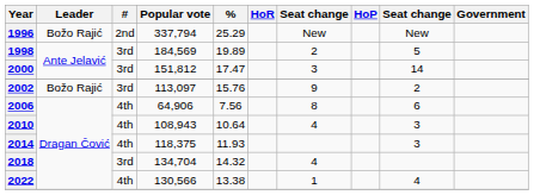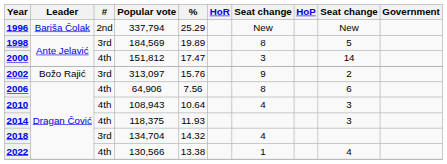 <table class="wikitable" style="text-align: center;">
 <tr>
 <th>Year</th>
 <th>Leader</th>
 <th>#</th>
 <th>Popular vote</th>
 <th>%</th>
 <th><a href='#'>HoR</a></th>
 <th>Seat change</th>
 <th><a href='#'>HoP</a></th>
 <th>Seat change</th>
 <th>Government</th>
 </tr>
 <tr>
 <th><a href='#'>1996</a></th>
-<td>Božo Rajić</td>
+<td><a href='#'>Bariša Čolak</a></td>
 <td>2nd</td>
 <td align=center>337,794</td>
 <td>25.29</td>
 <td></td>
 <td>New</td>
 <td></td>
 <td>New</td>
 <td></td>
 </tr>
 <tr>
 <th><a href='#'>1998</a></th>
 <td rowspan=2><a href='#'>Ante Jelavić</a></td>
 <td>3rd</td>
 <td align=center>184,569</td>
 <td>19.89</td>
 <td></td>
-<td> 2</td>
+<td> 8</td>
 <td></td>
 <td> 5</td>
 <td></td>
 </tr>
 <tr>
 <th><a href='#'>2000</a></th>
-<td>3rd</td>
+<td>4th</td>
 <td align=center>151,812</td>
 <td>17.47</td>
 <td></td>
 <td> 3</td>
 <td></td>
 <td> 14</td>
 <td></td>
 </tr>
 <tr>
 </tr>
 <tr>
 <th><a href='#'>2002</a></th>
 <td>Božo Rajić</td>
 <td>3rd</td>
-<td align=center>113,097</td>
+<td align=center>313,097</td>
 <td>15.76</td>
 <td></td>
 <td> 9</td>
 <td></td>
 <td> 2</td>
 <td></td>
 </tr>
 <tr>
 <th><a href='#'>2006</a></th>
 <td rowspan=5><a href='#'>Dragan Čović</a></td>
 <td>4th</td>
 <td align=center>64,906</td>
 <td>7.56</td>
 <td></td>
 <td> 8</td>
 <td></td>
 <td> 6</td>
 <td></td>
 </tr>
 <tr>
 <th><a href='#'>2010</a></th>
 <td>4th</td>
 <td align=center>108,943</td>
 <td>10.64</td>
 <td></td>
 <td> 4</td>
 <td></td>
 <td> 3</td>
 <td></td>
 </tr>
 <tr>
 <th><a href='#'>2014</a></th>
 <td>4th</td>
 <td align=center>118,375</td>
 <td>11.93</td>
 <td></td>
 <td></td>
 <td></td>
 <td> 3</td>
 <td></td>
 </tr>
 <tr>
 <th><a href='#'>2018</a></th>
 <td>3rd</td>
 <td align=center>134,704</td>
 <td>14.32</td>
 <td></td>
 <td> 4</td>
 <td></td>
 <td></td>
 <td></td>
 </tr>
 <tr>
 <th><a href='#'>2022</a></th>
 <td>4th</td>
 <td align=center>130,566</td>
 <td>13.38</td>
 <td></td>
 <td> 1</td>
 <td></td>
 <td> 4</td>
 <td></td>
 </tr>
 <tr>
 </tr>
 </table>
